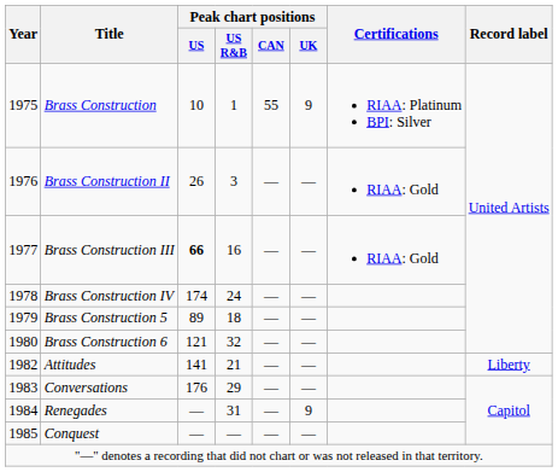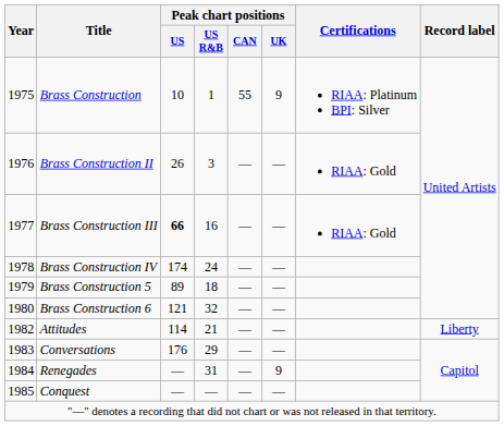 <table class="wikitable" style="text-align:center;">
 <tr>
 <th rowspan="2">Year</th>
 <th rowspan="2">Title</th>
 <th colspan="4">Peak chart positions</th>
 <th rowspan="2"><a href='#'>Certifications</a></th>
 <th rowspan="2">Record label</th>
 </tr>
 <tr style="font-size:smaller;">
 <th width="35"><a href='#'>US</a><br></th>
 <th width="35"><a href='#'>US<br>R&B</a><br></th>
 <th width="35"><a href='#'>CAN</a><br></th>
 <th width="35"><a href='#'>UK</a><br></th>
 </tr>
 <tr>
 <td>1975</td>
 <td align="left"><em><a href='#'>Brass Construction</a></em></td>
 <td>10</td>
 <td>1</td>
 <td>55</td>
 <td>9</td>
 <td align=left><br><ul><li><a href='#'>RIAA</a>: Platinum</li><li><a href='#'>BPI</a>: Silver</li></ul></td>
 <td rowspan="6"><a href='#'>United Artists</a></td>
 </tr>
 <tr>
 <td>1976</td>
 <td align="left"><em><a href='#'>Brass Construction II</a></em></td>
 <td>26</td>
 <td>3</td>
 <td>—</td>
 <td>—</td>
 <td align=left><br><ul><li><a href='#'>RIAA</a>: Gold</li></ul></td>
 </tr>
 <tr>
 <td rowspan="1">1977</td>
 <td align="left"><em>Brass Construction III</em></td>
 <td><strong>66</strong></td>
 <td>16</td>
 <td>—</td>
 <td>—</td>
 <td align=left><br><ul><li><a href='#'>RIAA</a>: Gold</li></ul></td>
 </tr>
 <tr>
 <td rowspan="1">1978</td>
 <td align="left"><em>Brass Construction IV</em></td>
 <td>174</td>
 <td>24</td>
 <td>—</td>
 <td>—</td>
 <td align=left></td>
 </tr>
 <tr>
 <td rowspan="1">1979</td>
 <td align="left"><em>Brass Construction 5</em></td>
 <td>89</td>
 <td>18</td>
 <td>—</td>
 <td>—</td>
 <td align=left></td>
 </tr>
 <tr>
 <td rowspan="1">1980</td>
 <td align="left"><em>Brass Construction 6</em></td>
 <td>121</td>
 <td>32</td>
 <td>—</td>
 <td>—</td>
 <td align=left></td>
 </tr>
 <tr>
 <td rowspan="1">1982</td>
 <td align="left"><em>Attitudes</em></td>
-<td>141</td>
+<td>114</td>
 <td>21</td>
 <td>—</td>
 <td>—</td>
 <td align=left></td>
 <td rowspan="1"><a href='#'>Liberty</a></td>
 </tr>
 <tr>
 <td rowspan="1">1983</td>
 <td align="left"><em>Conversations</em></td>
 <td>176</td>
 <td>29</td>
 <td>—</td>
 <td>—</td>
 <td align=left></td>
 <td rowspan="3"><a href='#'>Capitol</a></td>
 </tr>
 <tr>
 <td rowspan="1">1984</td>
 <td align="left"><em>Renegades</em></td>
 <td>—</td>
 <td>31</td>
 <td>—</td>
 <td>9</td>
 <td align=left></td>
 </tr>
 <tr>
 <td rowspan="1">1985</td>
 <td align="left"><em>Conquest</em></td>
 <td>—</td>
 <td>—</td>
 <td>—</td>
 <td>—</td>
 <td align=left></td>
 </tr>
 <tr>
 <td colspan="15" style="font-size:90%">"—" denotes a recording that did not chart or was not released in that territory.</td>
 </tr>
 </table>
